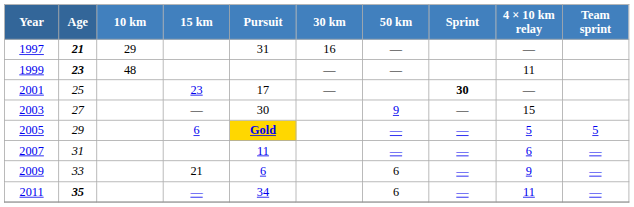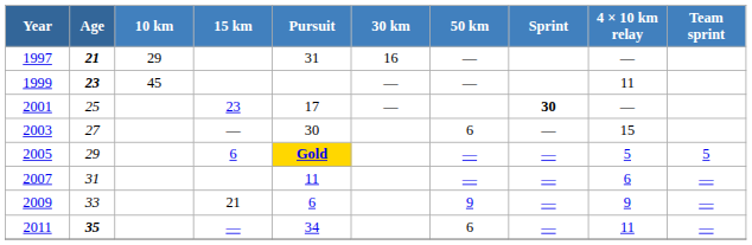 <table class="wikitable" style="font-size:95%; text-align:center; border:grey solid 1px; border-collapse:collapse; background:#ffffff;">
 <tr>
 <th style="background-color:#369; color:white; width:60px;"> Year </th>
 <th style="background-color:#369; color:white; width:40px;"> Age </th>
 <th style="background-color:#4180be; color:white; width:75px;"> 10 km </th>
 <th style="background-color:#4180be; color:white; width:75px;"> 15 km </th>
 <th style="background-color:#4180be; color:white; width:75px;"> Pursuit </th>
 <th style="background-color:#4180be; color:white; width:75px;"> 30 km </th>
 <th style="background-color:#4180be; color:white; width:75px;"> 50 km </th>
 <th style="background-color:#4180be; color:white; width:75px;"> Sprint </th>
 <th style="background-color:#4180be; color:white; width:75px;"> 4 × 10 km <br> relay </th>
 <th style="background-color:#4180be; color:white; width:75px;"> Team <br> sprint </th>
 </tr>
 <tr>
 <td><a href='#'>1997</a></td>
 <td><strong><em>21</em></strong></td>
 <td>29</td>
 <td></td>
 <td>31</td>
 <td>16</td>
 <td>—</td>
 <td></td>
 <td>—</td>
 <td></td>
 </tr>
 <tr>
 <td><a href='#'>1999</a></td>
 <td><strong><em>23</em></strong></td>
-<td>48</td>
+<td>45</td>
 <td></td>
 <td></td>
 <td>—</td>
 <td>—</td>
 <td></td>
 <td>11</td>
 <td></td>
 </tr>
 <tr>
 <td><a href='#'>2001</a></td>
 <td><em>25</em></td>
 <td></td>
 <td><a href='#'>23</a></td>
 <td>17</td>
 <td>—</td>
 <td></td>
 <td><strong>30</strong></td>
 <td>—</td>
 <td></td>
 </tr>
 <tr>
 <td><a href='#'>2003</a></td>
 <td><em>27</em></td>
 <td></td>
 <td>—</td>
 <td>30</td>
 <td></td>
-<td><a href='#'>9</a></td>
+<td>6</td>
 <td>—</td>
 <td>15</td>
 <td></td>
 </tr>
 <tr>
 <td><a href='#'>2005</a></td>
 <td><em>29</em></td>
 <td></td>
 <td><a href='#'>6</a></td>
 <td style="background:gold;"><a href='#'><strong>Gold</strong></a></td>
 <td></td>
 <td><a href='#'>—</a></td>
 <td><a href='#'>—</a></td>
 <td><a href='#'>5</a></td>
 <td><a href='#'>5</a></td>
 </tr>
 <tr>
 <td><a href='#'>2007</a></td>
 <td><em>31</em></td>
 <td></td>
 <td><a href='#'></a></td>
 <td><a href='#'>11</a></td>
 <td></td>
 <td><a href='#'>—</a></td>
 <td><a href='#'>—</a></td>
 <td><a href='#'>6</a></td>
 <td><a href='#'>—</a></td>
 </tr>
 <tr>
 <td><a href='#'>2009</a></td>
 <td><em>33</em></td>
 <td></td>
 <td>21</td>
 <td><a href='#'>6</a></td>
 <td></td>
-<td>6</td>
+<td><a href='#'>9</a></td>
 <td><a href='#'>—</a></td>
 <td><a href='#'>9</a></td>
 <td><a href='#'>—</a></td>
 </tr>
 <tr>
 <td><a href='#'>2011</a></td>
 <td><strong><em>35</em></strong></td>
 <td></td>
 <td><a href='#'>—</a></td>
 <td><a href='#'>34</a></td>
 <td></td>
 <td>6</td>
 <td><a href='#'>—</a></td>
 <td><a href='#'>11</a></td>
 <td><a href='#'>—</a></td>
 </tr>
 <tr>
 </tr>
 </table>
